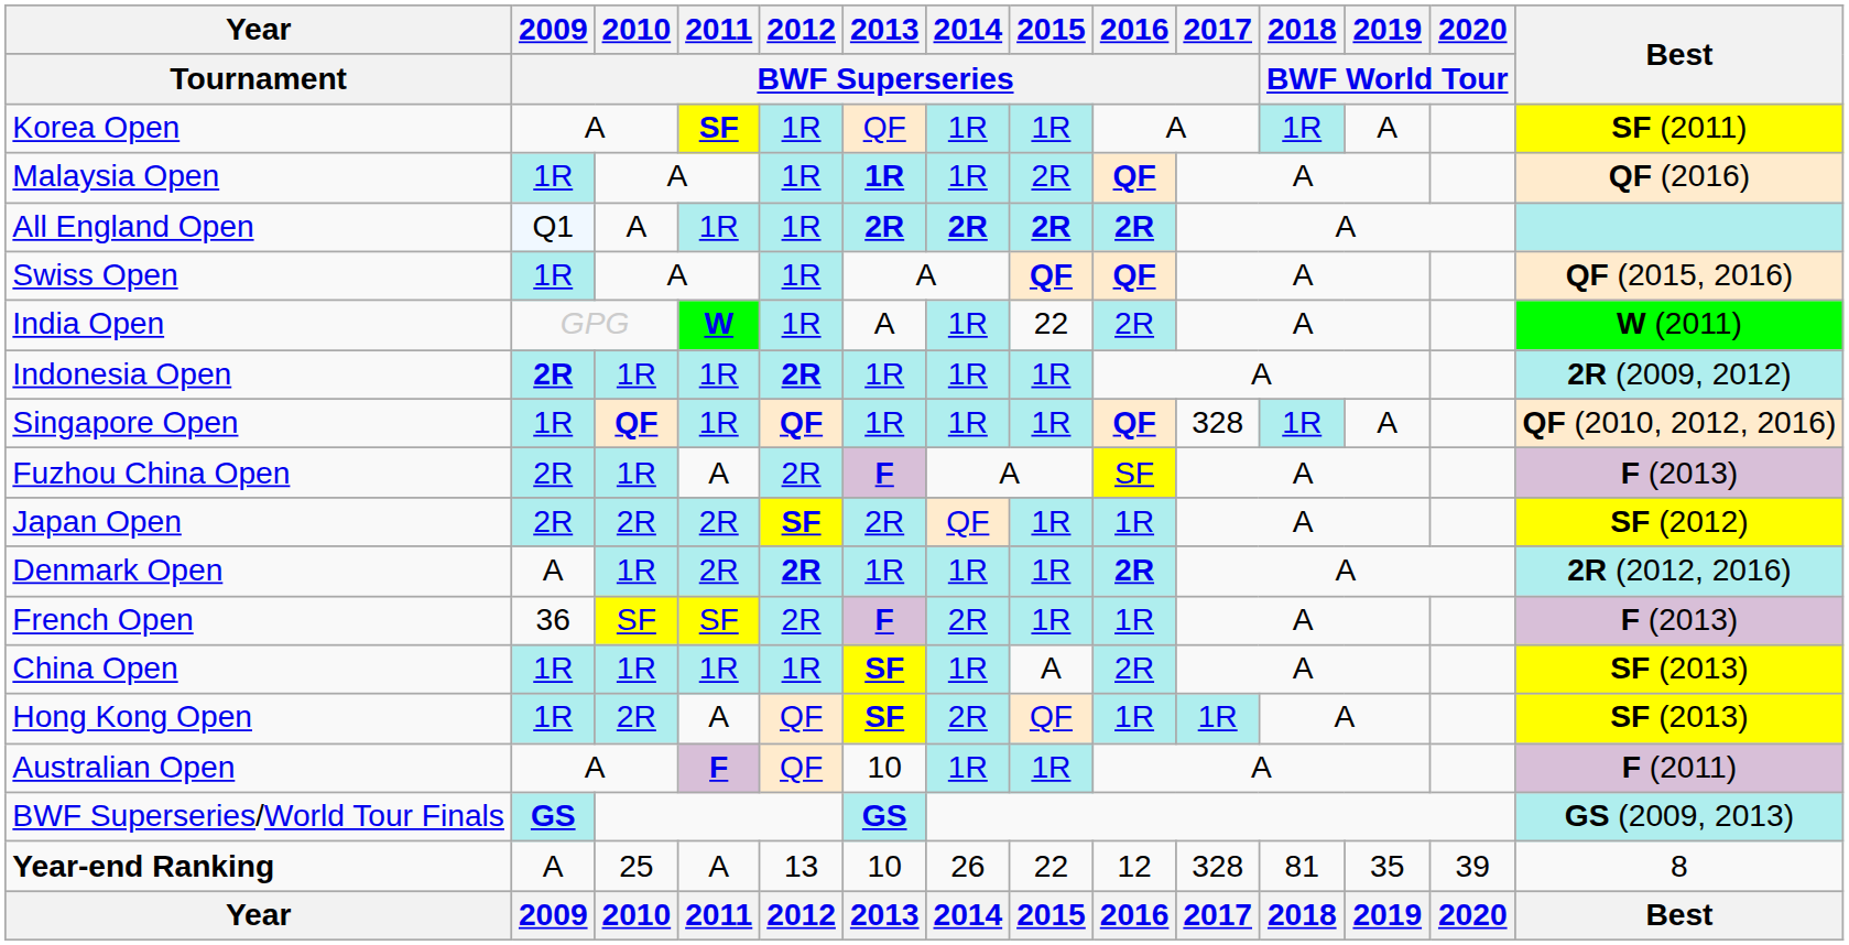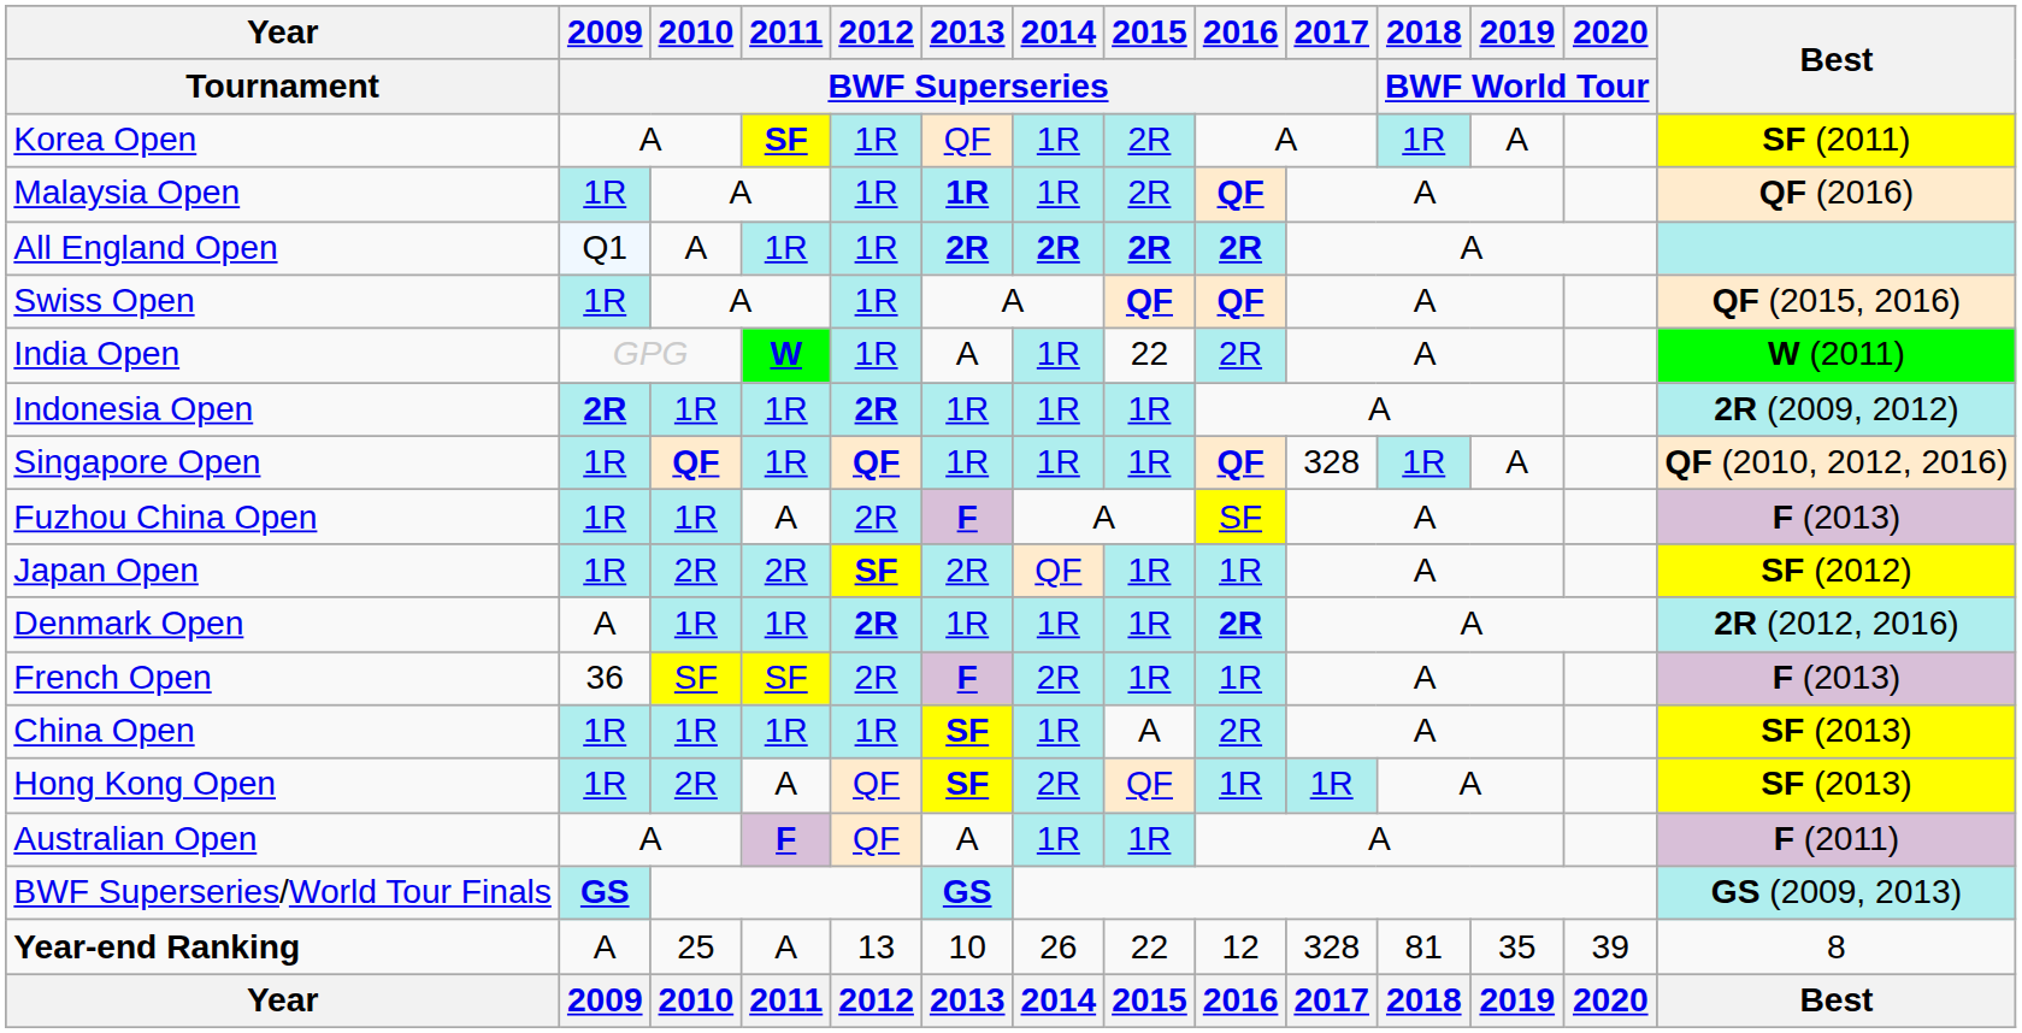 <table class=wikitable style=text-align:center>
 <tr>
 <th>Year</th>
 <th><a href='#'>2009</a></th>
 <th><a href='#'>2010</a></th>
 <th><a href='#'>2011</a></th>
 <th><a href='#'>2012</a></th>
 <th><a href='#'>2013</a></th>
 <th><a href='#'>2014</a></th>
 <th><a href='#'>2015</a></th>
 <th><a href='#'>2016</a></th>
 <th><a href='#'>2017</a></th>
 <th><a href='#'>2018</a></th>
 <th><a href='#'>2019</a></th>
 <th><a href='#'>2020</a></th>
 <th rowspan="2">Best</th>
 </tr>
 <tr>
 <th>Tournament</th>
 <th colspan="9" align=center><strong><a href='#'>BWF Superseries</a></strong></th>
 <th colspan="3" align=center><strong><a href='#'>BWF World Tour</a></strong></th>
 </tr>
 <tr>
 <td align=left><a href='#'>Korea Open</a></td>
 <td colspan="2">A</td>
 <td bgcolor=yellow><a href='#'><strong>SF</strong></a></td>
 <td bgcolor=afeeee><a href='#'>1R</a></td>
 <td bgcolor=ffebcd><a href='#'>QF</a></td>
 <td bgcolor=afeeee><a href='#'>1R</a></td>
-<td bgcolor=afeeee><a href='#'>1R</a></td>
+<td bgcolor=afeeee><a href='#'>2R</a></td>
 <td colspan="2">A</td>
 <td bgcolor=afeeee><a href='#'>1R</a></td>
 <td>A</td>
 <td></td>
 <td bgcolor=yellow><strong>SF</strong> (2011)</td>
 </tr>
 <tr>
 <td align=left><a href='#'>Malaysia Open</a></td>
 <td bgcolor=afeeee><a href='#'>1R</a></td>
 <td colspan="2">A</td>
 <td bgcolor=afeeee><a href='#'>1R</a></td>
 <td bgcolor=afeeee><strong><a href='#'>1R</a></strong></td>
 <td bgcolor=afeeee><a href='#'>1R</a></td>
 <td bgcolor=afeeee><a href='#'>2R</a></td>
 <td bgcolor=ffebcd><a href='#'><strong>QF</strong></a></td>
 <td colspan="3">A</td>
 <td></td>
 <td bgcolor=ffebcd><strong>QF</strong> (2016)</td>
 </tr>
 <tr>
 <td align=left><a href='#'>All England Open</a></td>
 <td bgcolor=F0F8FF>Q1</td>
 <td>A</td>
 <td bgcolor=afeeee><a href='#'>1R</a></td>
 <td bgcolor=afeeee><a href='#'>1R</a></td>
 <td bgcolor=afeeee><a href='#'><strong>2R</strong></a></td>
 <td bgcolor=afeeee><a href='#'><strong>2R</strong></a></td>
 <td bgcolor=afeeee><a href='#'><strong>2R</strong></a></td>
 <td bgcolor=afeeee><a href='#'><strong>2R</strong></a></td>
 <td colspan="4">A</td>
 <td bgcolor=afeeee></td>
 </tr>
 <tr>
 <td align=left><a href='#'>Swiss Open</a></td>
 <td bgcolor=afeeee><a href='#'>1R</a></td>
 <td colspan="2">A</td>
 <td bgcolor=afeeee><a href='#'>1R</a></td>
 <td colspan="2">A</td>
 <td bgcolor=ffebcd><a href='#'><strong>QF</strong></a></td>
 <td bgcolor=ffebcd><a href='#'><strong>QF</strong></a></td>
 <td colspan="3">A</td>
 <td></td>
 <td bgcolor=ffebcd><strong>QF</strong> (2015, 2016)</td>
 </tr>
 <tr>
 <td align=left><a href='#'>India Open</a></td>
 <td colspan="2" style=color:#ccc><em>GPG</em></td>
 <td bgcolor=lime><a href='#'><strong>W</strong></a></td>
 <td bgcolor=afeeee><a href='#'>1R</a></td>
 <td>A</td>
 <td bgcolor=afeeee><a href='#'>1R</a></td>
 <td align=center>22</td>
 <td bgcolor=afeeee><a href='#'>2R</a></td>
 <td colspan="3">A</td>
 <td></td>
 <td bgcolor=lime><strong>W</strong> (2011)</td>
 </tr>
 <tr>
 <td align=left><a href='#'>Indonesia Open</a></td>
 <td bgcolor=afeeee><a href='#'><strong>2R</strong></a></td>
 <td bgcolor=afeeee><a href='#'>1R</a></td>
 <td bgcolor=afeeee><a href='#'>1R</a></td>
 <td bgcolor=afeeee><a href='#'><strong>2R</strong></a></td>
 <td bgcolor=afeeee><a href='#'>1R</a></td>
 <td bgcolor=afeeee><a href='#'>1R</a></td>
 <td bgcolor=afeeee><a href='#'>1R</a></td>
 <td colspan="4">A</td>
 <td></td>
 <td bgcolor=afeeee><strong>2R</strong> (2009, 2012)</td>
 </tr>
 <tr>
 <td align=left><a href='#'>Singapore Open</a></td>
 <td bgcolor=afeeee><a href='#'>1R</a></td>
 <td bgcolor=ffebcd><a href='#'><strong>QF</strong></a></td>
 <td bgcolor=afeeee><a href='#'>1R</a></td>
 <td bgcolor=ffebcd><a href='#'><strong>QF</strong></a></td>
 <td bgcolor=afeeee><a href='#'>1R</a></td>
 <td bgcolor=afeeee><a href='#'>1R</a></td>
 <td bgcolor=afeeee><a href='#'>1R</a></td>
 <td bgcolor=ffebcd><a href='#'><strong>QF</strong></a></td>
 <td align=center>328</td>
 <td bgcolor=afeeee><a href='#'>1R</a></td>
 <td>A</td>
 <td></td>
 <td bgcolor=ffebcd><strong>QF</strong> (2010, 2012, 2016)</td>
 </tr>
 <tr>
 <td align=left><a href='#'>Fuzhou China Open</a></td>
-<td bgcolor=afeeee><a href='#'>2R</a></td>
+<td bgcolor=afeeee><a href='#'>1R</a></td>
 <td bgcolor=afeeee><a href='#'>1R</a></td>
 <td>A</td>
 <td bgcolor=afeeee><a href='#'>2R</a></td>
 <td bgcolor=thistle><a href='#'><strong>F</strong></a></td>
 <td colspan="2">A</td>
 <td bgcolor=yellow><a href='#'>SF</a></td>
 <td colspan="3">A</td>
 <td></td>
 <td bgcolor=thistle><strong>F</strong> (2013)</td>
 </tr>
 <tr>
 <td align=left><a href='#'>Japan Open</a></td>
-<td bgcolor=afeeee><a href='#'>2R</a></td>
+<td bgcolor=afeeee><a href='#'>1R</a></td>
 <td bgcolor=afeeee><a href='#'>2R</a></td>
 <td bgcolor=afeeee><a href='#'>2R</a></td>
 <td bgcolor=yellow><a href='#'><strong>SF</strong></a></td>
 <td bgcolor=afeeee><a href='#'>2R</a></td>
 <td bgcolor=ffebcd><a href='#'>QF</a></td>
 <td bgcolor=afeeee><a href='#'>1R</a></td>
 <td bgcolor=afeeee><a href='#'>1R</a></td>
 <td colspan="3">A</td>
 <td></td>
 <td bgcolor=yellow><strong>SF</strong> (2012)</td>
 </tr>
 <tr>
 <td align=left><a href='#'>Denmark Open</a></td>
 <td>A</td>
 <td bgcolor=afeeee><a href='#'>1R</a></td>
-<td bgcolor=afeeee><a href='#'>2R</a></td>
+<td bgcolor=afeeee><a href='#'>1R</a></td>
 <td bgcolor=afeeee><a href='#'><strong>2R</strong></a></td>
 <td bgcolor=afeeee><a href='#'>1R</a></td>
 <td bgcolor=afeeee><a href='#'>1R</a></td>
 <td bgcolor=afeeee><a href='#'>1R</a></td>
 <td bgcolor=afeeee><a href='#'><strong>2R</strong></a></td>
 <td colspan="4">A</td>
 <td bgcolor=afeeee><strong>2R</strong> (2012, 2016)</td>
 </tr>
 <tr>
 <td align=left><a href='#'>French Open</a></td>
 <td align=center>36</td>
 <td bgcolor=yellow><a href='#'>SF</a></td>
 <td bgcolor=yellow><a href='#'>SF</a></td>
 <td bgcolor=afeeee><a href='#'>2R</a></td>
 <td bgcolor=thistle><a href='#'><strong>F</strong></a></td>
 <td bgcolor=afeeee><a href='#'>2R</a></td>
 <td bgcolor=afeeee><a href='#'>1R</a></td>
 <td bgcolor=afeeee><a href='#'>1R</a></td>
 <td colspan="3">A</td>
 <td></td>
 <td bgcolor=thistle><strong>F</strong> (2013)</td>
 </tr>
 <tr>
 <td align=left><a href='#'>China Open</a></td>
 <td bgcolor=afeeee><a href='#'>1R</a></td>
 <td bgcolor=afeeee><a href='#'>1R</a></td>
 <td bgcolor=afeeee><a href='#'>1R</a></td>
 <td bgcolor=afeeee><a href='#'>1R</a></td>
 <td bgcolor=yellow><a href='#'><strong>SF</strong></a></td>
 <td bgcolor=afeeee><a href='#'>1R</a></td>
 <td>A</td>
 <td bgcolor=afeeee><a href='#'>2R</a></td>
 <td colspan="3">A</td>
 <td></td>
 <td bgcolor=yellow><strong>SF</strong> (2013)</td>
 </tr>
 <tr>
 <td align=left><a href='#'>Hong Kong Open</a></td>
 <td bgcolor=afeeee><a href='#'>1R</a></td>
 <td bgcolor=afeeee><a href='#'>2R</a></td>
 <td>A</td>
 <td bgcolor=ffebcd><a href='#'>QF</a></td>
 <td bgcolor=yellow><a href='#'><strong>SF</strong></a></td>
 <td bgcolor=afeeee><a href='#'>2R</a></td>
 <td bgcolor=ffebcd><a href='#'>QF</a></td>
 <td bgcolor=afeeee><a href='#'>1R</a></td>
 <td bgcolor=afeeee><a href='#'>1R</a></td>
 <td colspan="2">A</td>
 <td></td>
 <td bgcolor=yellow><strong>SF</strong> (2013)</td>
 </tr>
 <tr>
 <td align=left><a href='#'>Australian Open</a></td>
 <td colspan="2">A</td>
 <td bgcolor=thistle><a href='#'><strong>F</strong></a></td>
 <td bgcolor=ffebcd><a href='#'>QF</a></td>
-<td align=center>10</td>
+<td>A</td>
 <td bgcolor=afeeee><a href='#'>1R</a></td>
 <td bgcolor=afeeee><a href='#'>1R</a></td>
 <td colspan="4">A</td>
 <td></td>
 <td bgcolor=thistle><strong>F</strong> (2011)</td>
 </tr>
 <tr>
 <td align=left><a href='#'>BWF Superseries</a>/<a href='#'>World Tour Finals</a></td>
 <td bgcolor=afeeee><a href='#'><strong>GS</strong></a></td>
 <td colspan="3"></td>
 <td bgcolor=afeeee><a href='#'><strong>GS</strong></a></td>
 <td colspan="7"></td>
 <td bgcolor=afeeee><strong>GS</strong> (2009, 2013)</td>
 </tr>
 <tr>
 <td align=left><strong>Year-end Ranking</strong></td>
 <td>A</td>
 <td align=center>25</td>
 <td>A</td>
 <td align=center>13</td>
 <td align=center>10</td>
 <td align=center>26</td>
 <td align=center>22</td>
 <td align=center>12</td>
 <td align=center>328</td>
 <td align=center>81</td>
 <td align=center>35</td>
 <td align=center>39</td>
 <td align=center>8</td>
 </tr>
 <tr>
 <th>Year</th>
 <th><a href='#'>2009</a></th>
 <th><a href='#'>2010</a></th>
 <th><a href='#'>2011</a></th>
 <th><a href='#'>2012</a></th>
 <th><a href='#'>2013</a></th>
 <th><a href='#'>2014</a></th>
 <th><a href='#'>2015</a></th>
 <th><a href='#'>2016</a></th>
 <th><a href='#'>2017</a></th>
 <th><a href='#'>2018</a></th>
 <th><a href='#'>2019</a></th>
 <th><a href='#'>2020</a></th>
 <th>Best</th>
 </tr>
 </table>
